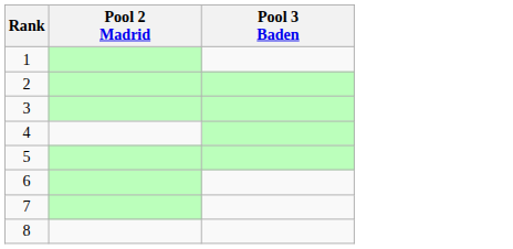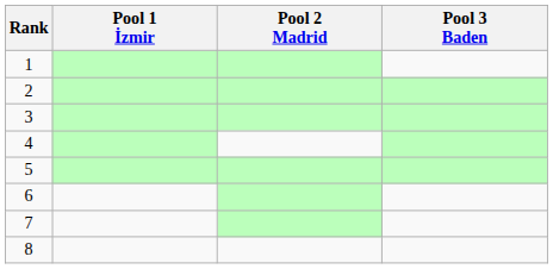 <table class="wikitable" style="text-align:center">
 <tr>
 <th>Rank</th>
+<th width=150>Pool 1<br> <a href='#'>İzmir</a></th>
 <th width=150>Pool 2<br> <a href='#'>Madrid</a></th>
 <th width=150>Pool 3<br> <a href='#'>Baden</a></th>
 </tr>
 <tr>
 <td>1</td>
+<td bgcolor=bbffbb align=left></td>
 <td bgcolor=bbffbb align=left></td>
 <td align=left></td>
 </tr>
 <tr>
 <td>2</td>
 <td bgcolor=bbffbb align=left></td>
 <td bgcolor=bbffbb align=left></td>
+<td bgcolor=bbffbb align=left></td>
 </tr>
 <tr>
 <td>3</td>
 <td bgcolor=bbffbb align=left></td>
 <td bgcolor=bbffbb align=left></td>
+<td bgcolor=bbffbb align=left></td>
 </tr>
 <tr>
 <td>4</td>
+<td bgcolor=bbffbb align=left></td>
 <td align=left></td>
 <td bgcolor=bbffbb align=left></td>
 </tr>
 <tr>
 <td>5</td>
 <td bgcolor=bbffbb align=left></td>
 <td bgcolor=bbffbb align=left></td>
+<td bgcolor=bbffbb align=left></td>
 </tr>
 <tr>
 <td>6</td>
+<td align=left></td>
 <td bgcolor=bbffbb align=left></td>
 <td align=left></td>
 </tr>
 <tr>
 <td>7</td>
+<td align=left></td>
 <td bgcolor=bbffbb align=left></td>
 <td align=left></td>
 </tr>
 <tr>
 <td>8</td>
 <td align=left></td>
 <td align=left></td>
+<td align=left></td>
 </tr>
 </table>
